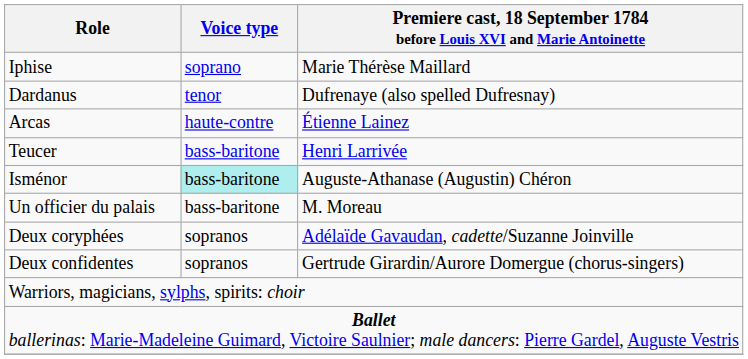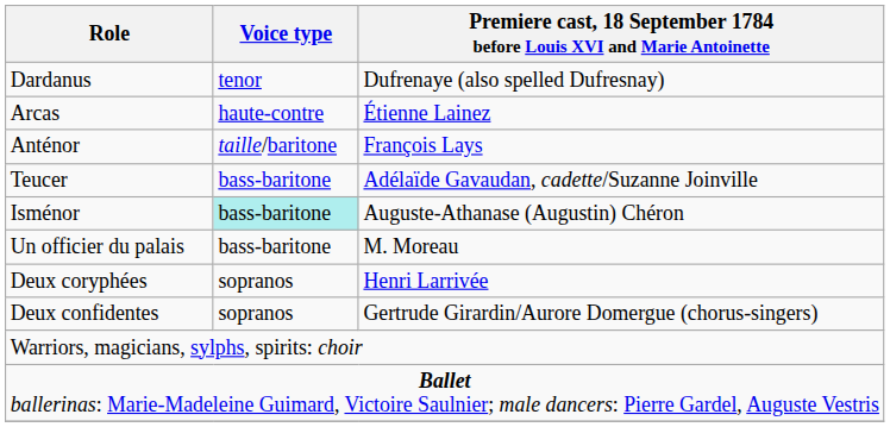 <table class="wikitable">
 <tr>
 <th>Role</th>
 <th><a href='#'>Voice type</a></th>
 <th>Premiere cast, 18 September 1784<br><small>before <a href='#'>Louis XVI</a> and <a href='#'>Marie Antoinette</a></small></th>
-</tr>
-<tr>
-<td>Iphise</td>
-<td><a href='#'>soprano</a></td>
-<td>Marie Thérèse Maillard</td>
 </tr>
 <tr>
 <td>Dardanus</td>
 <td><a href='#'>tenor</a></td>
 <td>Dufrenaye (also spelled Dufresnay)</td>
 </tr>
 <tr>
 <td>Arcas</td>
 <td><a href='#'>haute-contre</a></td>
 <td><a href='#'>Étienne Lainez</a></td>
 </tr>
 <tr>
+<td>Anténor</td>
+<td><a href='#'><em>taille</em></a>/<a href='#'>baritone</a></td>
+<td><a href='#'>François Lays</a></td>
+</tr>
+<tr>
 <td>Teucer</td>
 <td><a href='#'>bass-baritone</a></td>
-<td><a href='#'>Henri Larrivée</a></td>
+<td><a href='#'>Adélaïde Gavaudan</a>, <em>cadette</em>/Suzanne Joinville</td>
 </tr>
 <tr>
 <td>Isménor</td>
 <td style="background: paleturquoise;">bass-baritone</td>
 <td>Auguste-Athanase (Augustin) Chéron</td>
 </tr>
 <tr>
 <td>Un officier du palais</td>
 <td>bass-baritone</td>
 <td>M. Moreau</td>
 </tr>
 <tr>
 <td>Deux coryphées</td>
 <td>sopranos</td>
-<td><a href='#'>Adélaïde Gavaudan</a>, <em>cadette</em>/Suzanne Joinville</td>
+<td><a href='#'>Henri Larrivée</a></td>
 </tr>
 <tr>
 <td>Deux confidentes</td>
 <td>sopranos</td>
 <td>Gertrude Girardin/Aurore Domergue (chorus-singers)</td>
 </tr>
 <tr>
 <td colspan="3">Warriors, magicians, <a href='#'>sylphs</a>, spirits: <em>choir</em></td>
 </tr>
 <tr>
 <td colspan="3" style="text-align:center;"><strong><em>Ballet</em></strong><br><em>ballerinas</em>: <a href='#'>Marie-Madeleine Guimard</a>, <a href='#'>Victoire Saulnier</a>; <em>male dancers</em>: <a href='#'>Pierre Gardel</a>, <a href='#'>Auguste Vestris</a></td>
 </tr>
 <tr>
 </tr>
 </table>
